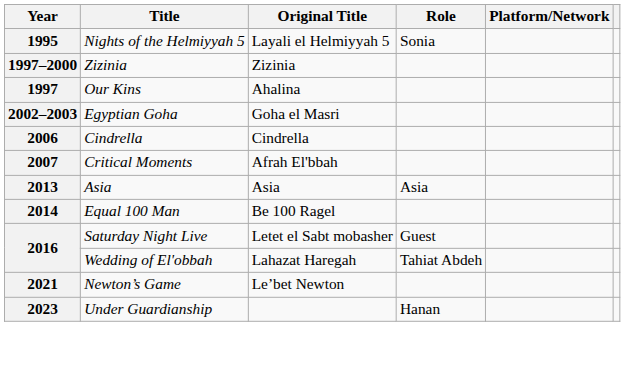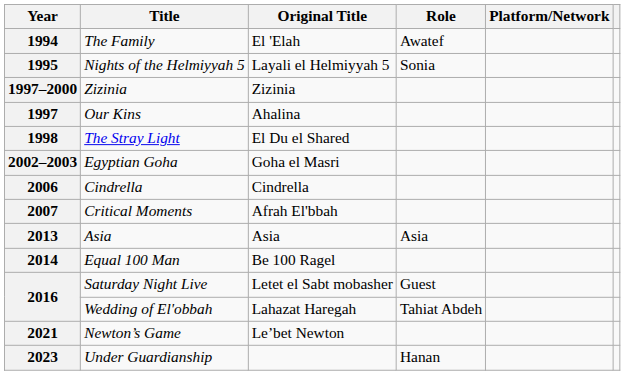 <table class="wikitable plainrowheaders sortable"  style=font-size:100%>
 <tr>
 <th scope="col">Year</th>
 <th scope="col">Title</th>
 <th scope="col">Original Title</th>
 <th scope="col">Role</th>
 <th scope="col" class="unsortable">Platform/Network</th>
 <th scope="col" class="unsortable"></th>
+</tr>
+<tr>
+<th scope="row">1994</th>
+<td><em>The Family</em></td>
+<td>El 'Elah</td>
+<td>Awatef</td>
+<td></td>
+<td></td>
 </tr>
 <tr>
 <th scope="row">1995</th>
 <td><em>Nights of the Helmiyyah 5</em></td>
 <td>Layali el Helmiyyah 5</td>
 <td>Sonia</td>
 <td></td>
 <td></td>
 </tr>
 <tr>
 <th scope="row">1997–2000</th>
 <td><em>Zizinia</em></td>
 <td>Zizinia</td>
 <td></td>
 <td></td>
 <td></td>
 </tr>
 <tr>
 <th scope="row">1997</th>
 <td><em>Our Kins</em></td>
 <td>Ahalina</td>
+<td></td>
+<td></td>
+<td></td>
+</tr>
+<tr>
+<th scope="row">1998</th>
+<td><em><a href='#'>The Stray Light</a></em></td>
+<td>El Du el Shared</td>
 <td></td>
 <td></td>
 <td></td>
 </tr>
 <tr>
 <th scope="row">2002–2003</th>
 <td><em>Egyptian Goha</em></td>
 <td>Goha el Masri</td>
 <td></td>
 <td></td>
 <td></td>
 </tr>
 <tr>
 <th scope="row">2006</th>
 <td><em>Cindrella</em></td>
 <td>Cindrella</td>
 <td></td>
 <td></td>
 <td></td>
 </tr>
 <tr>
 <th scope="row">2007</th>
 <td><em>Critical Moments</em></td>
 <td>Afrah El'bbah</td>
 <td></td>
 <td></td>
 <td></td>
 </tr>
 <tr>
 <th scope="row">2013</th>
 <td><em>Asia</em></td>
 <td>Asia</td>
 <td>Asia</td>
 <td></td>
 <td></td>
 </tr>
 <tr>
 <th scope="row">2014</th>
 <td><em>Equal 100 Man</em></td>
 <td>Be 100 Ragel</td>
 <td></td>
 <td></td>
 <td></td>
 </tr>
 <tr>
 <th scope="row" rowspan="2">2016</th>
 <td><em>Saturday Night Live </em></td>
 <td>Letet  el Sabt mobasher</td>
 <td>Guest</td>
 <td></td>
 <td></td>
 </tr>
 <tr>
 <td><em>Wedding of El'obbah </em></td>
 <td>Lahazat Haregah</td>
 <td>Tahiat Abdeh</td>
 <td></td>
 <td></td>
 </tr>
 <tr>
 <th scope="row">2021</th>
 <td><em>Newton’s Game</em></td>
 <td>Le’bet Newton</td>
 <td></td>
 <td></td>
 <td></td>
 </tr>
 <tr>
 <th scope="row">2023</th>
 <td><em>Under Guardianship</em></td>
 <td></td>
 <td>Hanan</td>
 <td></td>
 <td></td>
 </tr>
 </table>
